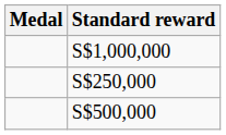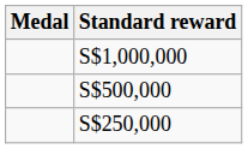 <table class="wikitable">
 <tr>
 <th>Medal</th>
 <th>Standard reward</th>
 </tr>
 <tr>
 <td></td>
 <td>S$1,000,000</td>
 </tr>
 <tr>
 <td></td>
-<td>S$250,000</td>
+<td>S$500,000</td>
 </tr>
 <tr>
 <td></td>
-<td>S$500,000</td>
+<td>S$250,000</td>
 </tr>
 </table>
